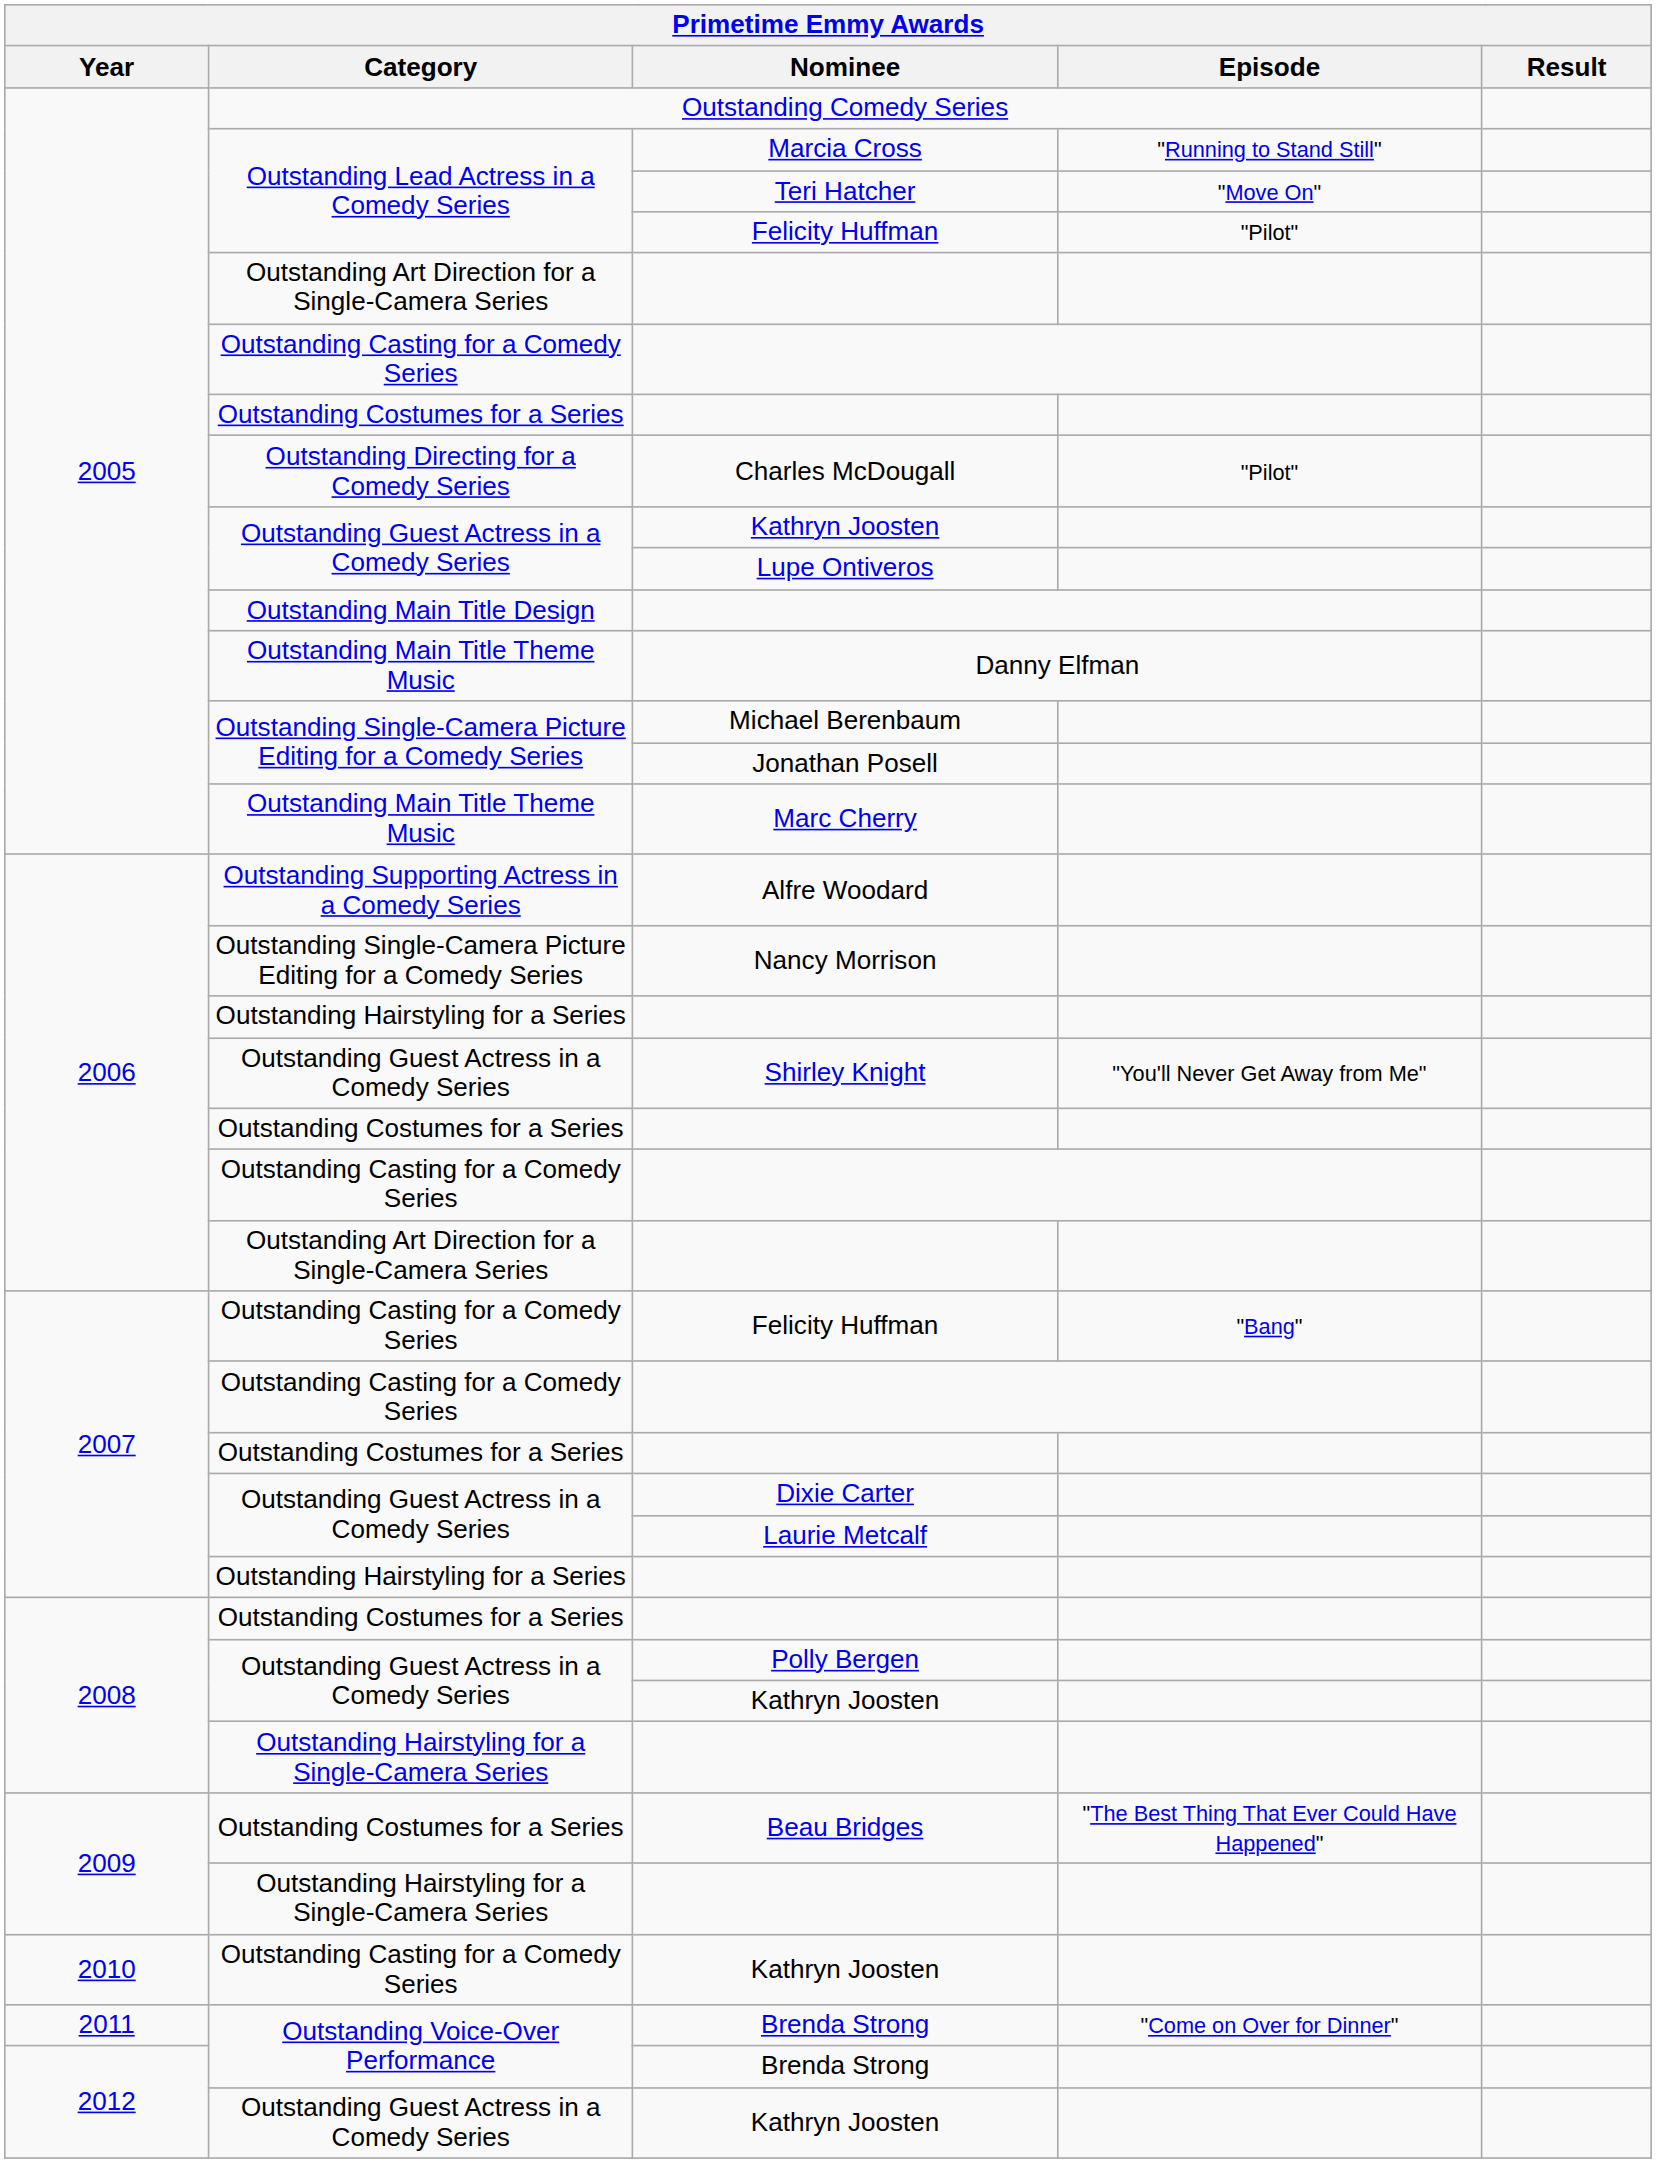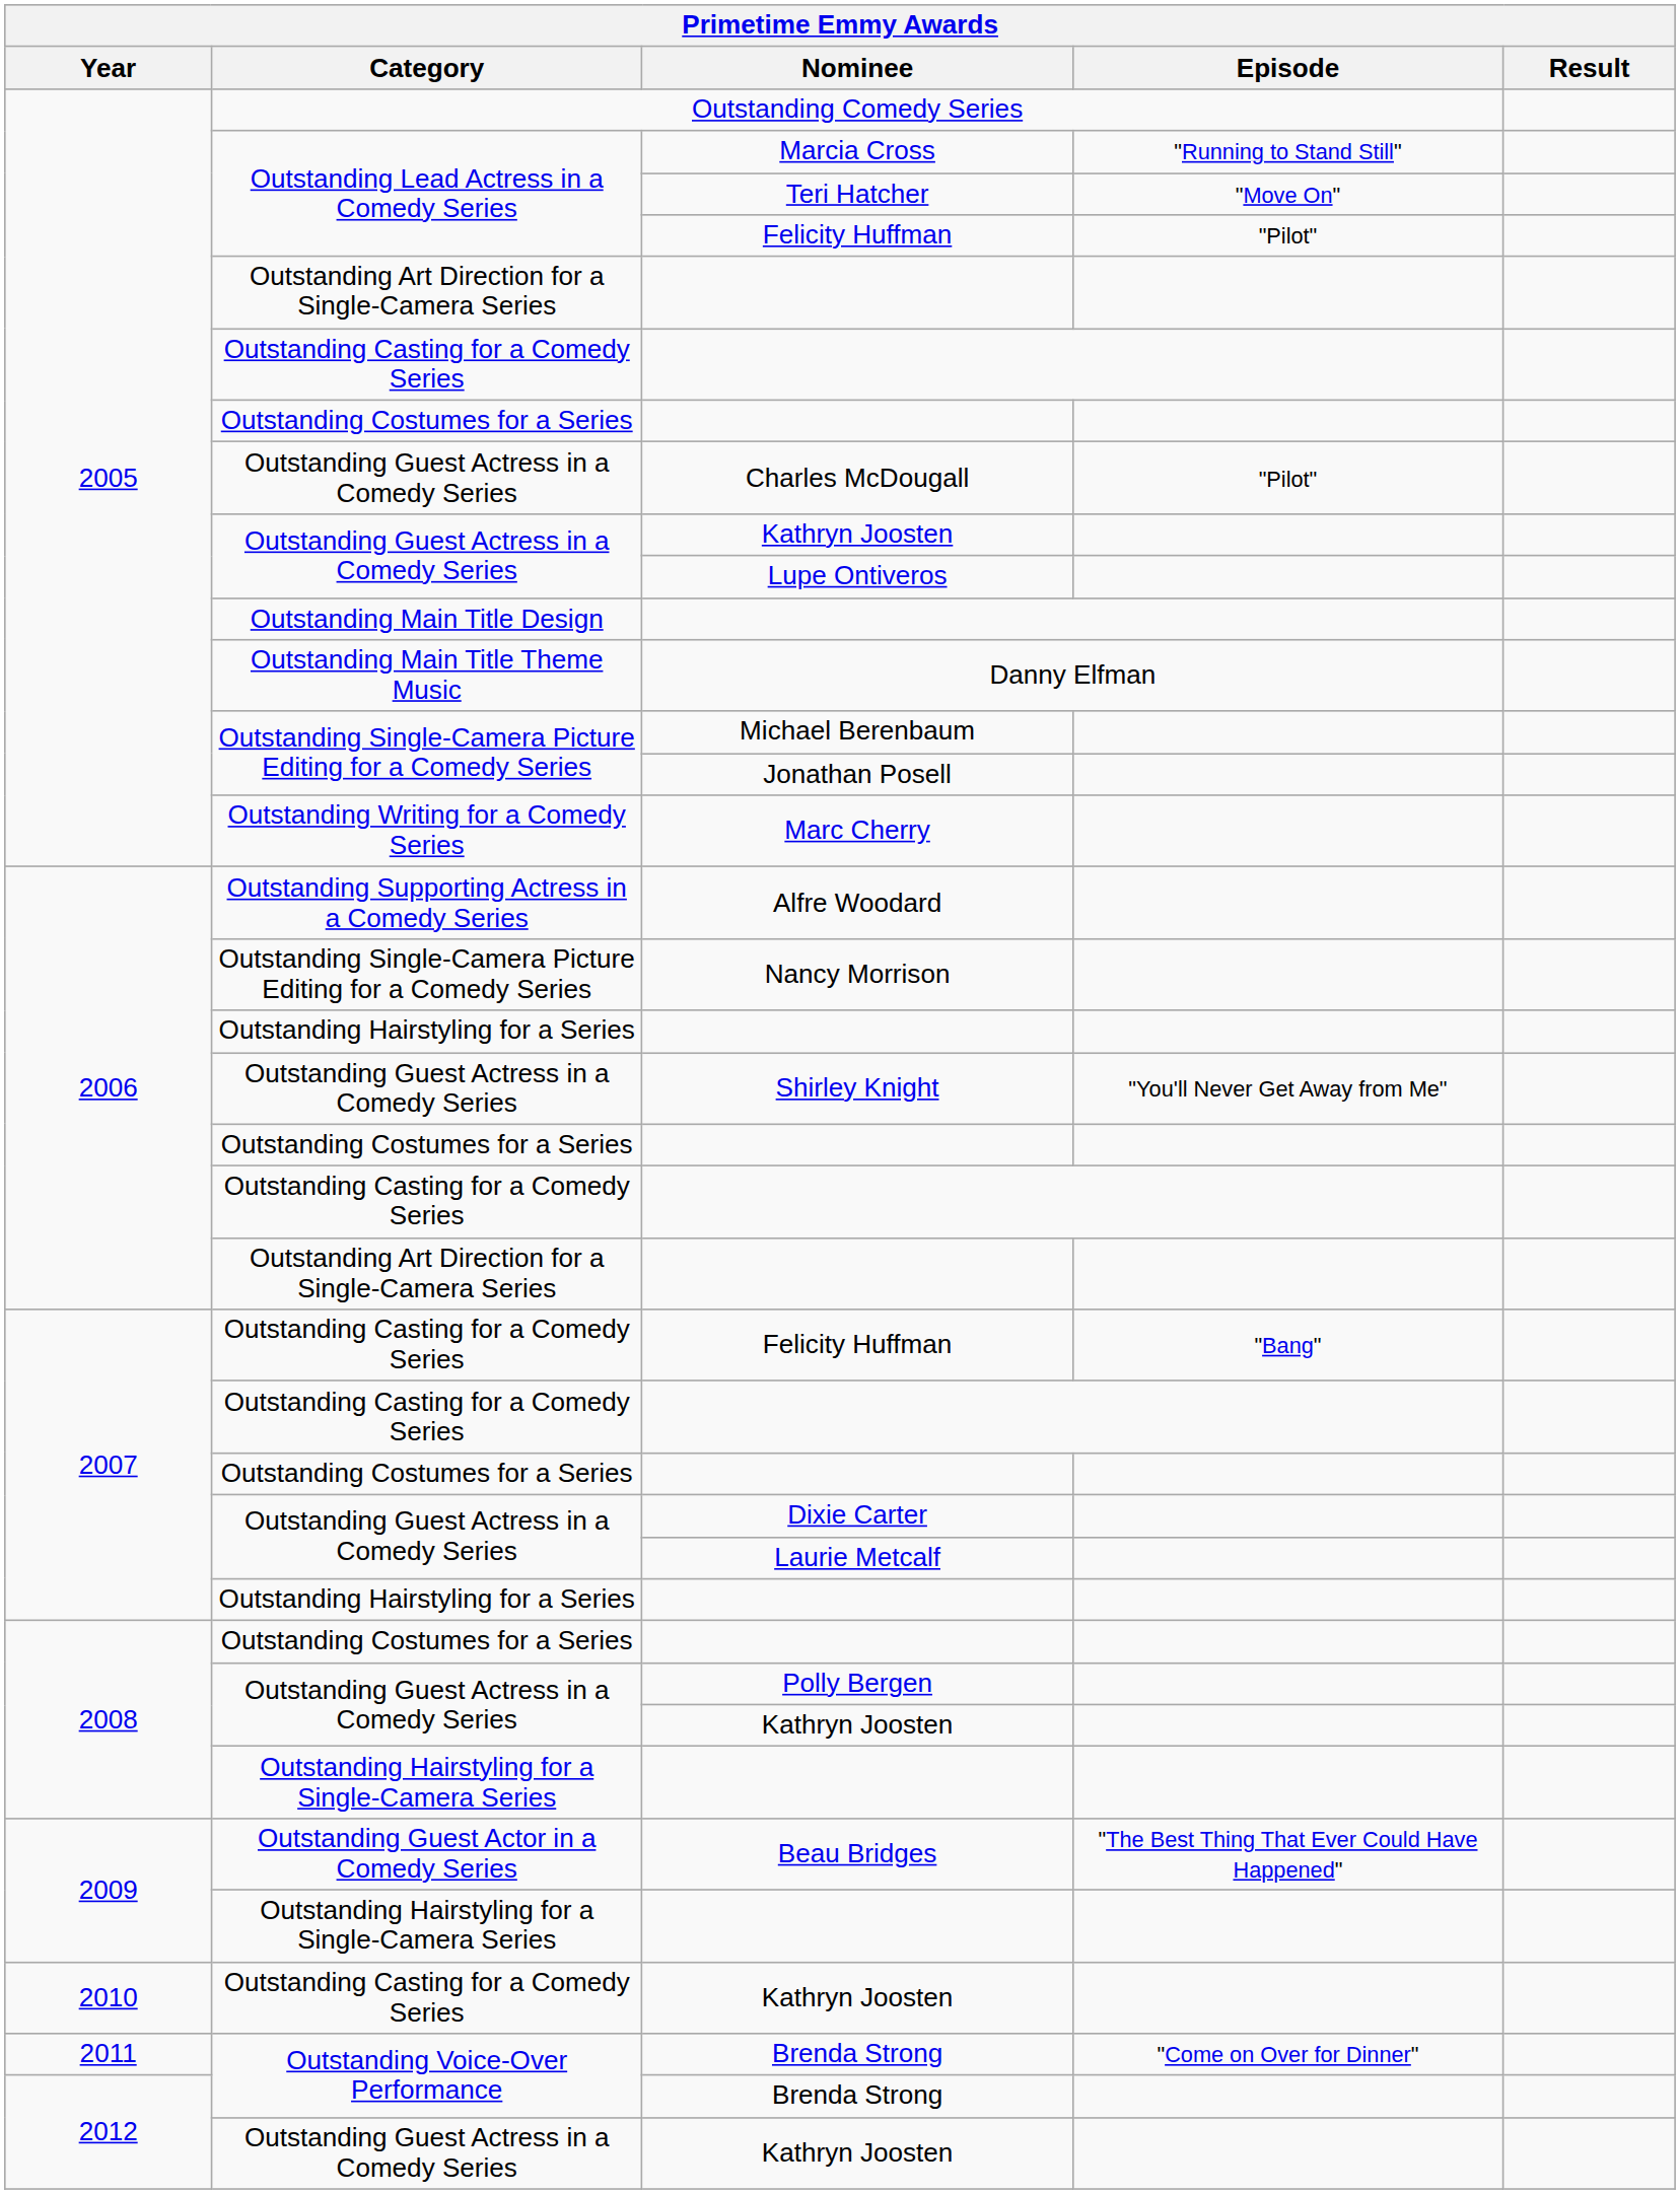 <table class="wikitable sortable" width="80%">
 <tr>
 <th colspan=5><a href='#'>Primetime Emmy Awards</a></th>
 </tr>
 <tr>
 <th width="12%">Year</th>
 <th width="25%">Category</th>
 <th width="25%">Nominee</th>
 <th width="25%">Episode</th>
 <th width="10%">Result</th>
 </tr>
 <tr>
 <td rowspan="15" align="center"><a href='#'>2005</a></td>
 <td colspan="3" align="center"><a href='#'>Outstanding Comedy Series</a></td>
 <td></td>
 </tr>
 <tr>
 <td rowspan="3" align="center"><a href='#'>Outstanding Lead Actress in a Comedy Series</a></td>
 <td align="center"><a href='#'>Marcia Cross</a></td>
 <td align="center"><small>"<a href='#'>Running to Stand Still</a>"</small></td>
 <td></td>
 </tr>
 <tr>
 <td align="center"><a href='#'>Teri Hatcher</a></td>
 <td align="center"><small>"<a href='#'>Move On</a>"</small></td>
 <td></td>
 </tr>
 <tr>
 <td align="center"><a href='#'>Felicity Huffman</a></td>
 <td align="center"><small>"Pilot"</small></td>
 <td></td>
 </tr>
 <tr>
 <td align="center">Outstanding Art Direction for a Single-Camera Series</td>
 <td align="center"><small></small></td>
 <td align="center"></td>
 <td></td>
 </tr>
 <tr>
 <td align="center"><a href='#'>Outstanding Casting for a Comedy Series</a></td>
 <td align="center" colspan="2"></td>
 <td></td>
 </tr>
 <tr>
 <td align="center"><a href='#'>Outstanding Costumes for a Series</a></td>
 <td align="center"><small> </small></td>
 <td align="center"></td>
 <td></td>
 </tr>
 <tr>
-<td align="center"><a href='#'>Outstanding Directing for a Comedy Series</a></td>
+<td align="center">Outstanding Guest Actress in a Comedy Series</td>
 <td align="center">Charles McDougall</td>
 <td align="center"><small>"Pilot"</small></td>
 <td></td>
 </tr>
 <tr>
 <td rowspan="2" align="center"><a href='#'>Outstanding Guest Actress in a Comedy Series</a></td>
 <td align="center"><a href='#'>Kathryn Joosten</a></td>
 <td align="center"><small></small></td>
 <td></td>
 </tr>
 <tr>
 <td align="center"><a href='#'>Lupe Ontiveros</a></td>
 <td align="center"></td>
 <td></td>
 </tr>
 <tr>
 <td align="center"><a href='#'>Outstanding Main Title Design</a></td>
 <td colspan="2" align="center"></td>
 <td></td>
 </tr>
 <tr>
 <td align="center"><a href='#'>Outstanding Main Title Theme Music</a></td>
 <td colspan="2" align="center">Danny Elfman</td>
 <td></td>
 </tr>
 <tr>
 <td rowspan="2" align="center"><a href='#'>Outstanding Single-Camera Picture Editing for a Comedy Series</a></td>
 <td align="center">Michael Berenbaum</td>
 <td align="center"></td>
 <td></td>
 </tr>
 <tr>
 <td align="center">Jonathan Posell</td>
 <td align="center"></td>
 <td></td>
 </tr>
 <tr>
-<td align="center"><a href='#'>Outstanding Main Title Theme Music</a></td>
+<td align="center"><a href='#'>Outstanding Writing for a Comedy Series</a></td>
 <td align="center"><a href='#'>Marc Cherry</a></td>
 <td align="center"></td>
 <td></td>
 </tr>
 <tr>
 <td rowspan="7" align="center"><a href='#'>2006</a></td>
 <td align="center"><a href='#'>Outstanding Supporting Actress in a Comedy Series</a></td>
 <td align="center">Alfre Woodard</td>
 <td align="center"><small></small></td>
 <td></td>
 </tr>
 <tr>
 <td align="center">Outstanding Single-Camera Picture Editing for a Comedy Series</td>
 <td align="center">Nancy Morrison</td>
 <td align="center"></td>
 <td></td>
 </tr>
 <tr>
 <td align="center">Outstanding Hairstyling for a Series</td>
 <td align="center"><small></small></td>
 <td align="center"></td>
 <td></td>
 </tr>
 <tr>
 <td align="center">Outstanding Guest Actress in a Comedy Series</td>
 <td align="center"><a href='#'>Shirley Knight</a></td>
 <td align="center"><small>"You'll Never Get Away from Me"</small></td>
 <td></td>
 </tr>
 <tr>
 <td align="center">Outstanding Costumes for a Series</td>
 <td align="center"><small></small></td>
 <td align="center"></td>
 <td></td>
 </tr>
 <tr>
 <td align="center">Outstanding Casting for a Comedy Series</td>
 <td colspan="2" align="center"></td>
 <td></td>
 </tr>
 <tr>
 <td align="center">Outstanding Art Direction for a Single-Camera Series</td>
 <td align="center"><small></small></td>
 <td align="center"></td>
 <td></td>
 </tr>
 <tr>
 <td rowspan="6" align="center"><a href='#'>2007</a></td>
 <td align="center">Outstanding Casting for a Comedy Series</td>
 <td align="center">Felicity Huffman</td>
 <td align="center"><small>"<a href='#'>Bang</a>"</small></td>
 <td></td>
 </tr>
 <tr>
 <td align="center">Outstanding Casting for a Comedy Series</td>
 <td colspan="2" align="center"></td>
 <td></td>
 </tr>
 <tr>
 <td align="center">Outstanding Costumes for a Series</td>
 <td align="center"><small></small></td>
 <td align="center"></td>
 <td></td>
 </tr>
 <tr>
 <td rowspan="2" align="center">Outstanding Guest Actress in a Comedy Series</td>
 <td align="center"><a href='#'>Dixie Carter</a></td>
 <td align="center"></td>
 <td></td>
 </tr>
 <tr>
 <td align="center"><a href='#'>Laurie Metcalf</a></td>
 <td align="center"></td>
 <td></td>
 </tr>
 <tr>
 <td align="center">Outstanding Hairstyling for a Series</td>
 <td align="center"><small></small></td>
 <td align="center"></td>
 <td></td>
 </tr>
 <tr>
 <td rowspan="4" align="center"><a href='#'>2008</a></td>
 <td align="center">Outstanding Costumes for a Series</td>
 <td align="center"><small></small></td>
 <td align="center"></td>
 <td></td>
 </tr>
 <tr>
 <td rowspan="2" align="center">Outstanding Guest Actress in a Comedy Series</td>
 <td align="center"><a href='#'>Polly Bergen</a></td>
 <td align="center"></td>
 <td></td>
 </tr>
 <tr>
 <td align="center">Kathryn Joosten</td>
 <td align="center"></td>
 <td></td>
 </tr>
 <tr>
 <td align="center"><a href='#'>Outstanding Hairstyling for a Single-Camera Series</a></td>
 <td align="center"><small></small></td>
 <td align="center"></td>
 <td></td>
 </tr>
 <tr>
 <td rowspan="2" align="center"><a href='#'>2009</a></td>
-<td align="center">Outstanding Costumes for a Series</td>
+<td align="center"><a href='#'>Outstanding Guest Actor in a Comedy Series</a></td>
 <td align="center"><a href='#'>Beau Bridges</a></td>
 <td align="center"><small>"<a href='#'>The Best Thing That Ever Could Have Happened</a>"</small></td>
 <td></td>
 </tr>
 <tr>
 <td align="center">Outstanding Hairstyling for a Single-Camera Series</td>
 <td align="center"><small></small></td>
 <td align="center"></td>
 <td></td>
 </tr>
 <tr>
 <td align="center"><a href='#'>2010</a></td>
 <td align="center">Outstanding Casting for a Comedy Series</td>
 <td align="center">Kathryn Joosten</td>
 <td align="center"></td>
 <td></td>
 </tr>
 <tr>
 <td align="center"><a href='#'>2011</a></td>
 <td align="center" rowspan="2"><a href='#'>Outstanding Voice-Over Performance</a></td>
 <td align="center"><a href='#'>Brenda Strong</a></td>
 <td align="center"><small>"<a href='#'>Come on Over for Dinner</a>"</small></td>
 <td></td>
 </tr>
 <tr>
 <td rowspan="2" align="center"><a href='#'>2012</a></td>
 <td align="center">Brenda Strong</td>
 <td align="center"><small></small></td>
 <td></td>
 </tr>
 <tr>
 <td align="center">Outstanding Guest Actress in a Comedy Series</td>
 <td align="center">Kathryn Joosten</td>
 <td align="center"><small></small> </td>
 <td></td>
 </tr>
 </table>
